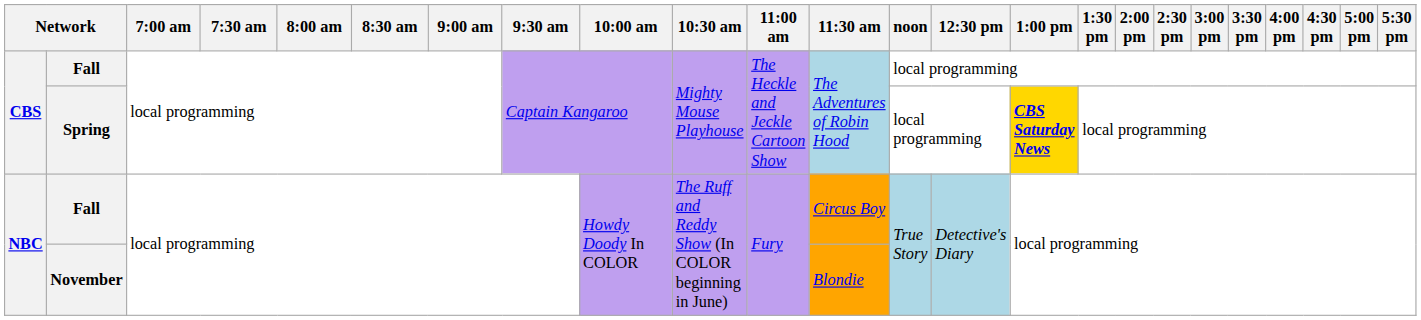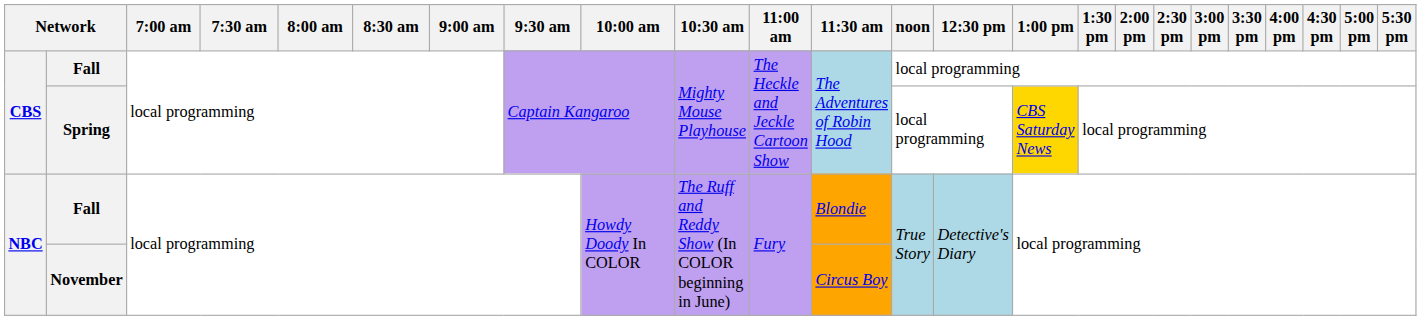 <table class=wikitable style="font-size:90%">
 <tr>
 <th width="1.5%" bgcolor="#C0C0C0" colspan="2">Network</th>
 <th width="13%" bgcolor="#C0C0C0">7:00 am</th>
 <th width="14%" bgcolor="#C0C0C0">7:30 am</th>
 <th width="13%" bgcolor="#C0C0C0">8:00 am</th>
 <th width="14%" bgcolor="#C0C0C0">8:30 am</th>
 <th width="13%" bgcolor="#C0C0C0">9:00 am</th>
 <th width="14%" bgcolor="#C0C0C0">9:30 am</th>
 <th width="13%" bgcolor="#C0C0C0">10:00 am</th>
 <th width="14%" bgcolor="#C0C0C0">10:30 am</th>
 <th width="13%" bgcolor="#C0C0C0">11:00 am</th>
 <th width="14%" bgcolor="#C0C0C0">11:30 am</th>
 <th width="13%" bgcolor="#C0C0C0">noon</th>
 <th width="14%" bgcolor="#C0C0C0">12:30 pm</th>
 <th width="13%" bgcolor="#C0C0C0">1:00 pm</th>
 <th width="14%" bgcolor="#C0C0C0">1:30 pm</th>
 <th width="13%" bgcolor="#C0C0C0">2:00 pm</th>
 <th width="14%" bgcolor="#C0C0C0">2:30 pm</th>
 <th width="13%" bgcolor="#C0C0C0">3:00 pm</th>
 <th width="14%" bgcolor="#C0C0C0">3:30 pm</th>
 <th width="13%" bgcolor="#C0C0C0">4:00 pm</th>
 <th width="14%" bgcolor="#C0C0C0">4:30 pm</th>
 <th width="13%" bgcolor="#C0C0C0">5:00 pm</th>
 <th width="14%" bgcolor="#C0C0C0">5:30 pm</th>
 </tr>
 <tr>
 <th bgcolor="#C0C0C0" rowspan=2><a href='#'>CBS</a></th>
 <th bgcolor=#C0C0C0>Fall</th>
 <td bgcolor="white" colspan="5" rowspan=2>local programming</td>
 <td bgcolor="bf9fef" colspan="2" rowspan=2><em><a href='#'>Captain Kangaroo</a></em></td>
 <td bgcolor="bf9fef" rowspan=2><em><a href='#'>Mighty Mouse Playhouse</a></em></td>
 <td bgcolor="bf9fef" rowspan=2><em><a href='#'>The Heckle and Jeckle Cartoon Show</a></em></td>
 <td bgcolor="lightblue" rowspan=2><em><a href='#'>The Adventures of Robin Hood</a></em></td>
 <td bgcolor="white" colspan="12">local programming</td>
 </tr>
 <tr>
 <th bgcolor=#C0C0C0>Spring</th>
 <td bgcolor="white" colspan="2">local programming</td>
-<td bgcolor="gold"><strong><em><a href='#'>CBS Saturday News</a></em></strong></td>
+<td bgcolor="gold"><em><a href='#'>CBS Saturday News</a></em></td>
 <td bgcolor="white" colspan="9">local programming</td>
 </tr>
 <tr>
 <th bgcolor="#C0C0C0" rowspan=2><a href='#'>NBC</a></th>
 <th bgcolor=#C0C0C0>Fall</th>
 <td bgcolor="white" colspan="6" rowspan=2>local programming</td>
 <td bgcolor="bf9fef" rowspan=2><em><a href='#'>Howdy Doody</a></em> In <span>C</span><span>O</span><span>L</span><span>O</span><span>R</span></td>
 <td bgcolor="bf9fef" rowspan=2><em><a href='#'>The Ruff and Reddy Show</a></em> (In <span>C</span><span>O</span><span>L</span><span>O</span><span>R</span> beginning in June)</td>
 <td bgcolor="bf9fef" rowspan=2><em><a href='#'>Fury</a></em></td>
-<td bgcolor="orange"><em><a href='#'>Circus Boy</a></em> </td>
+<td bgcolor="orange"><em><a href='#'>Blondie</a></em> </td>
 <td bgcolor="lightblue" rowspan=2><em>True Story</em></td>
 <td bgcolor="lightblue" rowspan=2><em>Detective's Diary</em></td>
 <td bgcolor="white" colspan="10" rowspan=2>local programming</td>
 </tr>
 <tr>
 <th bgcolor=#C0C0C0>November</th>
-<td bgcolor="orange"><em><a href='#'>Blondie</a></em> </td>
+<td bgcolor="orange"><em><a href='#'>Circus Boy</a></em> </td>
 </tr>
 </table>
